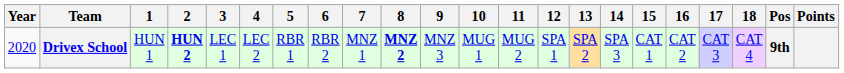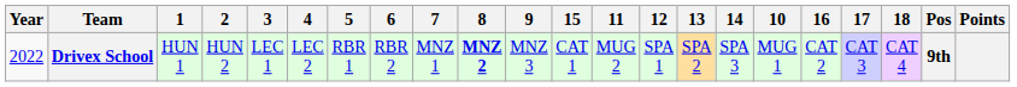 <table class="wikitable" style="text-align:center; font-size:85%">
 <tr>
 <th>Year</th>
 <th>Team</th>
 <th>1</th>
 <th>2</th>
 <th>3</th>
 <th>4</th>
 <th>5</th>
 <th>6</th>
 <th>7</th>
 <th>8</th>
 <th>9</th>
-<th>10</th>
+<th>15</th>
 <th>11</th>
 <th>12</th>
 <th>13</th>
 <th>14</th>
-<th>15</th>
+<th>10</th>
 <th>16</th>
 <th>17</th>
 <th>18</th>
 <th>Pos</th>
 <th>Points</th>
 </tr>
 <tr>
-<td><a href='#'>2020</a></td>
+<td><a href='#'>2022</a></td>
 <th nowrap><a href='#'>Drivex School</a></th>
 <td style="background:#DFFFDF"><a href='#'>HUN<br>1</a><br></td>
-<td style="background:#DFFFDF"><strong><a href='#'>HUN<br>2</a><br></strong></td>
+<td style="background:#DFFFDF"><a href='#'>HUN<br>2</a><br></td>
 <td style="background:#DFFFDF"><a href='#'>LEC<br>1</a><br></td>
 <td style="background:#DFFFDF"><a href='#'>LEC<br>2</a><br></td>
 <td style="background:#DFFFDF"><a href='#'>RBR<br>1</a><br></td>
 <td style="background:#DFFFDF"><a href='#'>RBR<br>2</a><br></td>
 <td style="background:#DFFFDF"><a href='#'>MNZ<br>1</a><br></td>
 <td style="background:#DFFFDF"><strong><a href='#'>MNZ<br>2</a><br></strong></td>
 <td style="background:#DFFFDF"><a href='#'>MNZ<br>3</a><br></td>
-<td style="background:#DFFFDF"><a href='#'>MUG<br>1</a><br></td>
+<td style="background:#DFFFDF"><a href='#'>CAT<br>1</a><br></td>
 <td style="background:#DFFFDF"><a href='#'>MUG<br>2</a><br></td>
 <td style="background:#DFFFDF"><a href='#'>SPA<br>1</a><br></td>
 <td style="background:#FFDF9F"><a href='#'>SPA<br>2</a><br></td>
 <td style="background:#DFFFDF"><a href='#'>SPA<br>3</a><br></td>
-<td style="background:#DFFFDF"><a href='#'>CAT<br>1</a><br></td>
+<td style="background:#DFFFDF"><a href='#'>MUG<br>1</a><br></td>
 <td style="background:#DFFFDF"><a href='#'>CAT<br>2</a><br></td>
 <td style="background:#CFCFFF"><a href='#'>CAT<br>3</a><br></td>
 <td style="background:#EFCFFF"><a href='#'>CAT<br>4</a><br></td>
 <th>9th</th>
 <th></th>
 </tr>
 </table>
